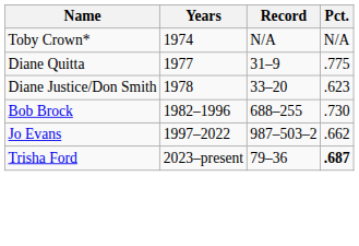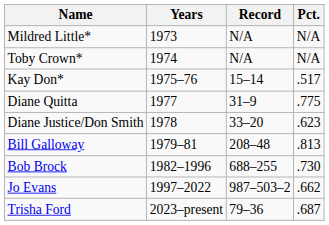 <table class="wikitable">
 <tr>
 <th>Name</th>
 <th>Years</th>
 <th>Record</th>
 <th>Pct.</th>
 </tr>
 <tr>
+<td>Mildred Little*</td>
+<td>1973</td>
+<td>N/A</td>
+<td>N/A</td>
+</tr>
+<tr>
 <td>Toby Crown*</td>
 <td>1974</td>
 <td>N/A</td>
 <td>N/A</td>
+</tr>
+<tr>
+<td>Kay Don*</td>
+<td>1975–76</td>
+<td>15–14</td>
+<td>.517</td>
 </tr>
 <tr>
 <td>Diane Quitta</td>
 <td>1977</td>
 <td>31–9</td>
 <td>.775</td>
 </tr>
 <tr>
 <td>Diane Justice/Don Smith</td>
 <td>1978</td>
 <td>33–20</td>
 <td>.623</td>
+</tr>
+<tr>
+<td><a href='#'>Bill Galloway</a></td>
+<td>1979–81</td>
+<td>208–48</td>
+<td>.813</td>
 </tr>
 <tr>
 <td><a href='#'>Bob Brock</a></td>
 <td>1982–1996</td>
 <td>688–255</td>
 <td>.730</td>
 </tr>
 <tr>
 <td><a href='#'>Jo Evans</a></td>
 <td>1997–2022</td>
 <td>987–503–2</td>
 <td>.662</td>
 </tr>
 <tr>
 <td><a href='#'>Trisha Ford</a></td>
 <td>2023–present</td>
 <td>79–36</td>
-<td><strong>.687</strong></td>
+<td>.687</td>
 </tr>
 </table>
